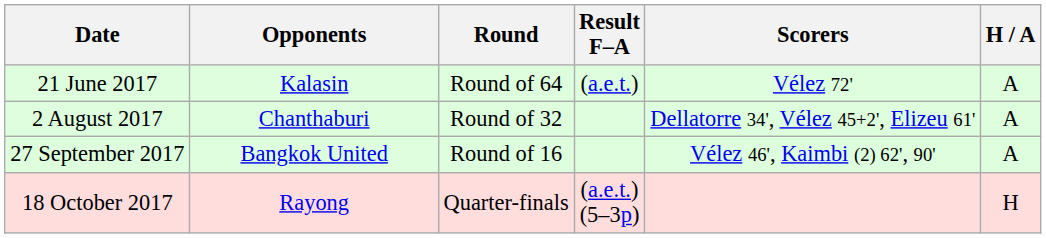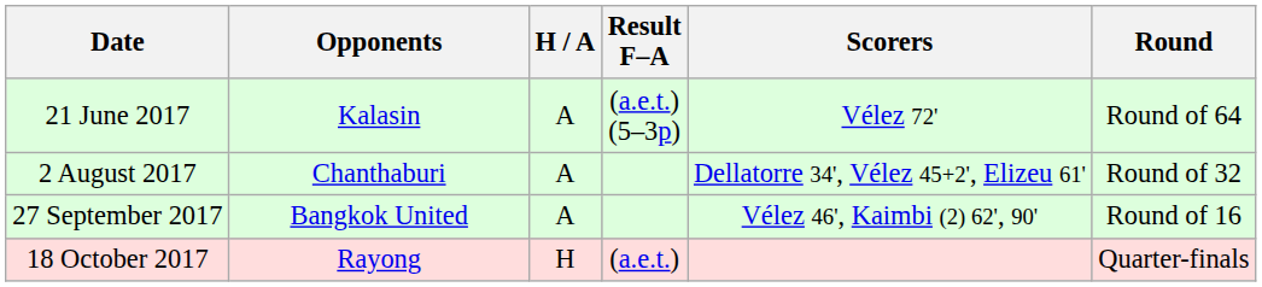 <table class="wikitable" style="text-align:center">
 <tr>
 <th width="125">Date</th>
 <th width="170">Opponents</th>
-<th>Round</th>
+<th nowrap>H / A</th>
 <th>Result<br>F–A</th>
 <th>Scorers</th>
-<th nowrap>H / A</th>
+<th>Round</th>
 </tr>
 <tr bgcolor="#ddffdd">
 <td>21 June 2017</td>
 <td><a href='#'>Kalasin</a></td>
+<td>A</td>
+<td nowrap> (<a href='#'>a.e.t.</a>)<br>(5–3<a href='#'>p</a>)</td>
+<td><a href='#'>Vélez</a> <small>72'</small></td>
 <td>Round of 64</td>
-<td>  (<a href='#'>a.e.t.</a>)</td>
-<td><a href='#'>Vélez</a> <small>72'</small></td>
-<td>A</td>
 </tr>
 <tr bgcolor="#ddffdd">
 <td>2 August 2017</td>
 <td><a href='#'>Chanthaburi</a></td>
-<td>Round of 32</td>
+<td>A</td>
 <td></td>
 <td nowrap><a href='#'>Dellatorre</a> <small>34'</small>, <a href='#'>Vélez</a> <small>45+2'</small>, <a href='#'>Elizeu</a> <small>61'</small></td>
-<td>A</td>
+<td>Round of 32</td>
 </tr>
 <tr bgcolor="#ddffdd">
 <td>27 September 2017</td>
 <td><a href='#'>Bangkok United</a></td>
-<td>Round of 16</td>
+<td>A</td>
 <td></td>
 <td><a href='#'>Vélez</a> <small>46'</small>, <a href='#'>Kaimbi</a> <small>(2) 62'</small>, <small>90'</small></td>
-<td>A</td>
+<td>Round of 16</td>
 </tr>
 <tr bgcolor="#ffdddd">
 <td>18 October 2017</td>
 <td><a href='#'>Rayong</a></td>
+<td>H</td>
+<td>  (<a href='#'>a.e.t.</a>)</td>
+<td></td>
 <td nowrap>Quarter-finals</td>
-<td nowrap> (<a href='#'>a.e.t.</a>)<br>(5–3<a href='#'>p</a>)</td>
-<td></td>
-<td>H</td>
 </tr>
 </table>
